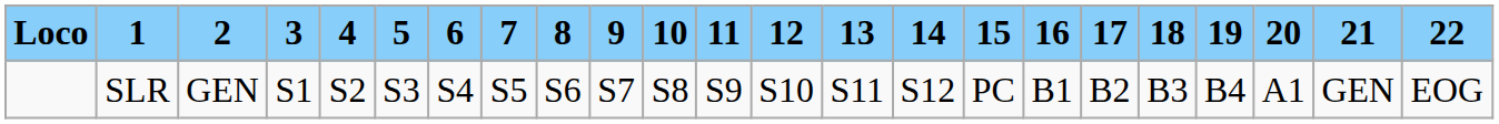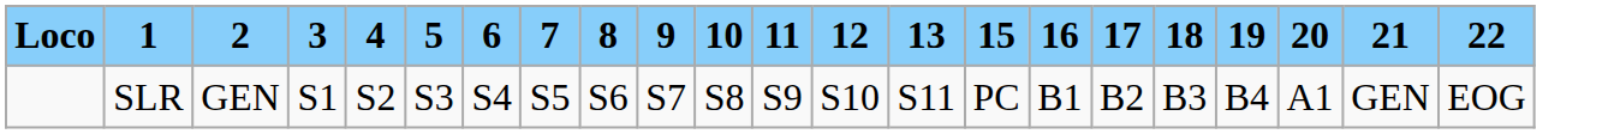 <table class="wikitable plainrowheaders unsortable" style="text-align:center">
 <tr>
 <th scope="col" rowspan="1" style="background:lightskyblue;">Loco</th>
 <th scope="col" rowspan="1" style="background:lightskyblue;">1</th>
 <th scope="col" rowspan="1" style="background:lightskyblue;">2</th>
 <th scope="col" rowspan="1" style="background:lightskyblue;">3</th>
 <th scope="col" rowspan="1" style="background:lightskyblue;">4</th>
 <th scope="col" rowspan="1" style="background:lightskyblue;">5</th>
 <th scope="col" rowspan="1" style="background:lightskyblue;">6</th>
 <th scope="col" rowspan="1" style="background:lightskyblue;">7</th>
 <th scope="col" rowspan="1" style="background:lightskyblue;">8</th>
 <th scope="col" rowspan="1" style="background:lightskyblue;">9</th>
 <th scope="col" rowspan="1" style="background:lightskyblue;">10</th>
 <th scope="col" rowspan="1" style="background:lightskyblue;">11</th>
 <th scope="col" rowspan="1" style="background:lightskyblue;">12</th>
 <th scope="col" rowspan="1" style="background:lightskyblue;">13</th>
-<th scope="col" rowspan="1" style="background:lightskyblue;">14</th>
 <th scope="col" rowspan="1" style="background:lightskyblue;">15</th>
 <th scope="col" rowspan="1" style="background:lightskyblue;">16</th>
 <th scope="col" rowspan="1" style="background:lightskyblue;">17</th>
 <th scope="col" rowspan="1" style="background:lightskyblue;">18</th>
 <th scope="col" rowspan="1" style="background:lightskyblue;">19</th>
 <th scope="col" rowspan="1" style="background:lightskyblue;">20</th>
 <th scope="col" rowspan="1" style="background:lightskyblue;">21</th>
 <th scope="col" rowspan="1" style="background:lightskyblue;">22</th>
 </tr>
 <tr>
 <td></td>
 <td>SLR</td>
 <td>GEN</td>
 <td>S1</td>
 <td>S2</td>
 <td>S3</td>
 <td>S4</td>
 <td>S5</td>
 <td>S6</td>
 <td>S7</td>
 <td>S8</td>
 <td>S9</td>
 <td>S10</td>
 <td>S11</td>
-<td>S12</td>
 <td>PC</td>
 <td>B1</td>
 <td>B2</td>
 <td>B3</td>
 <td>B4</td>
 <td>A1</td>
 <td>GEN</td>
 <td>EOG</td>
 </tr>
 </table>
